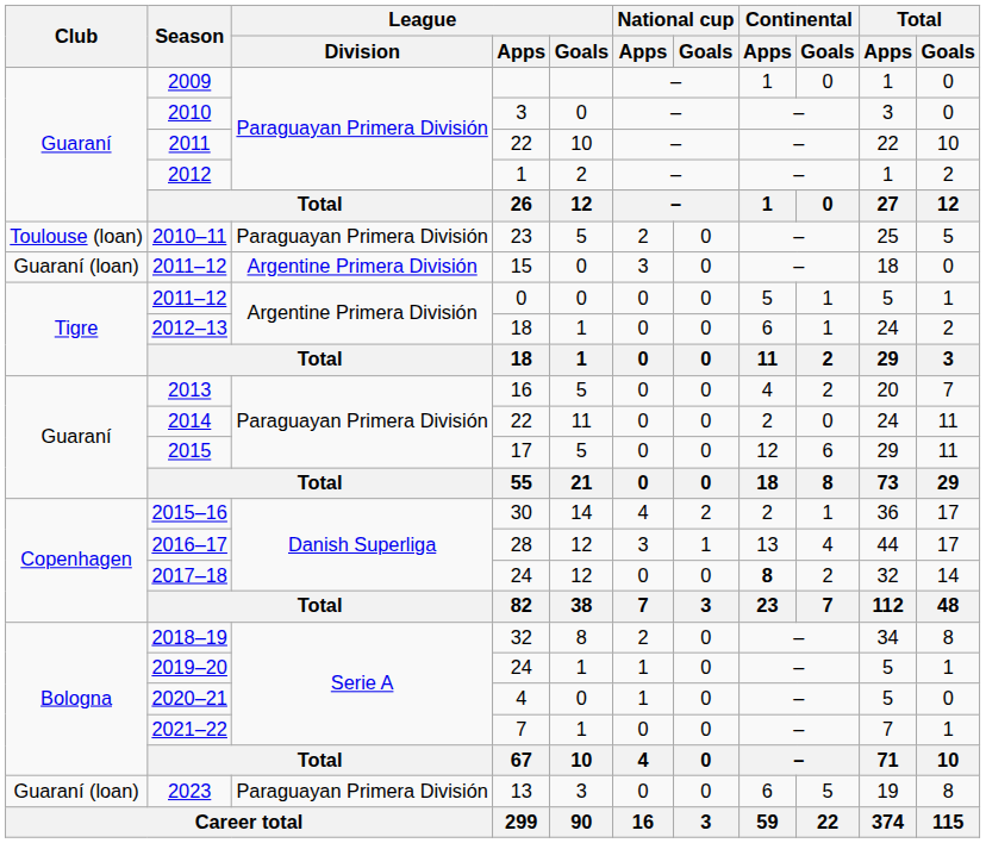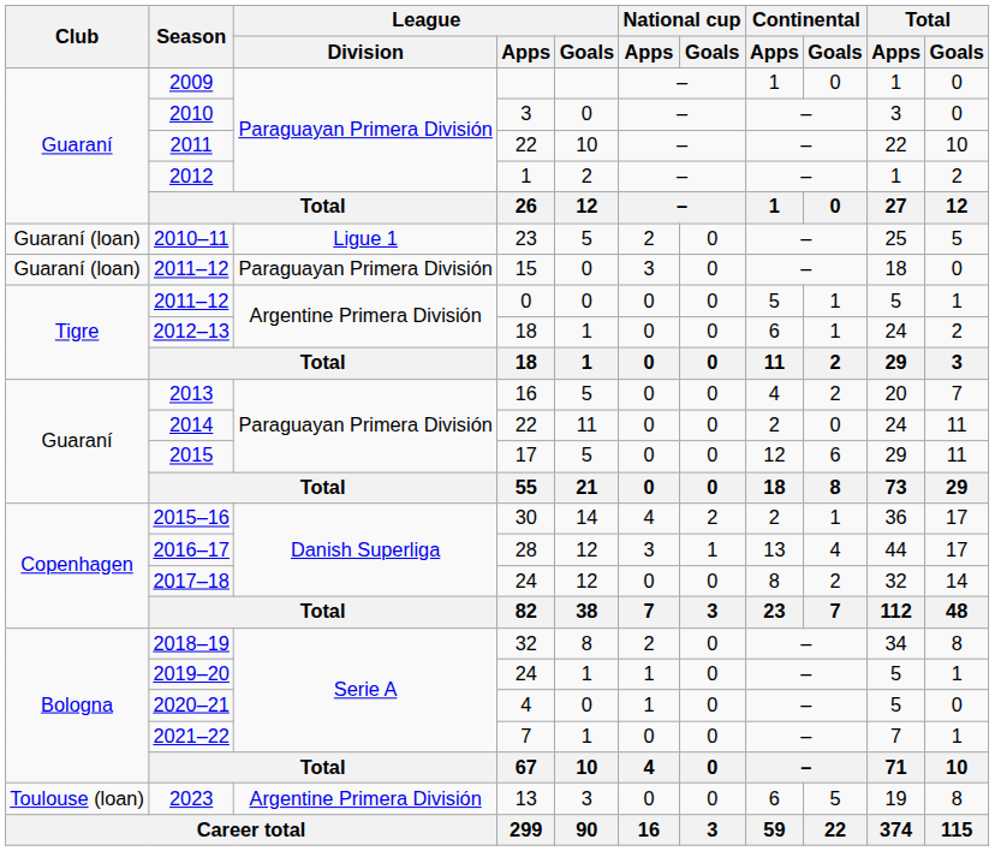 <table class="wikitable" style="text-align:center">
 <tr>
 <th rowspan="2">Club</th>
 <th rowspan="2">Season</th>
 <th colspan="3">League</th>
 <th colspan="2">National cup</th>
 <th colspan="2">Continental</th>
 <th colspan="2">Total</th>
 </tr>
 <tr>
 <th>Division</th>
 <th>Apps</th>
 <th>Goals</th>
 <th>Apps</th>
 <th>Goals</th>
 <th>Apps</th>
 <th>Goals</th>
 <th>Apps</th>
 <th>Goals</th>
 </tr>
 <tr>
 <td rowspan="5"><a href='#'>Guaraní</a></td>
 <td><a href='#'>2009</a></td>
 <td rowspan="4"><a href='#'>Paraguayan Primera División</a></td>
 <td></td>
 <td></td>
 <td colspan="2">–</td>
 <td>1</td>
 <td>0</td>
 <td>1</td>
 <td>0</td>
 </tr>
 <tr>
 <td><a href='#'>2010</a></td>
 <td>3</td>
 <td>0</td>
 <td colspan="2">–</td>
 <td colspan="2">–</td>
 <td>3</td>
 <td>0</td>
 </tr>
 <tr>
 <td><a href='#'>2011</a></td>
 <td>22</td>
 <td>10</td>
 <td colspan="2">–</td>
 <td colspan="2">–</td>
 <td>22</td>
 <td>10</td>
 </tr>
 <tr>
 <td><a href='#'>2012</a></td>
 <td>1</td>
 <td>2</td>
 <td colspan="2">–</td>
 <td colspan="2">–</td>
 <td>1</td>
 <td>2</td>
 </tr>
 <tr>
 <th colspan="2">Total</th>
 <th>26</th>
 <th>12</th>
 <th colspan="2">–</th>
 <th>1</th>
 <th>0</th>
 <th>27</th>
 <th>12</th>
 </tr>
 <tr>
-<td><a href='#'>Toulouse</a> (loan)</td>
+<td>Guaraní (loan)</td>
 <td><a href='#'>2010–11</a></td>
-<td>Paraguayan Primera División</td>
+<td><a href='#'>Ligue 1</a></td>
 <td>23</td>
 <td>5</td>
 <td>2</td>
 <td>0</td>
 <td colspan="2">–</td>
 <td>25</td>
 <td>5</td>
 </tr>
 <tr>
 <td>Guaraní (loan)</td>
 <td><a href='#'>2011–12</a></td>
-<td><a href='#'>Argentine Primera División</a></td>
+<td>Paraguayan Primera División</td>
 <td>15</td>
 <td>0</td>
 <td>3</td>
 <td>0</td>
 <td colspan="2">–</td>
 <td>18</td>
 <td>0</td>
 </tr>
 <tr>
 <td rowspan="3"><a href='#'>Tigre</a></td>
 <td><a href='#'>2011–12</a></td>
 <td rowspan="2">Argentine Primera División</td>
 <td>0</td>
 <td>0</td>
 <td>0</td>
 <td>0</td>
 <td>5</td>
 <td>1</td>
 <td>5</td>
 <td>1</td>
 </tr>
 <tr>
 <td><a href='#'>2012–13</a></td>
 <td>18</td>
 <td>1</td>
 <td>0</td>
 <td>0</td>
 <td>6</td>
 <td>1</td>
 <td>24</td>
 <td>2</td>
 </tr>
 <tr>
 <th colspan="2">Total</th>
 <th>18</th>
 <th>1</th>
 <th>0</th>
 <th>0</th>
 <th>11</th>
 <th>2</th>
 <th>29</th>
 <th>3</th>
 </tr>
 <tr>
 <td rowspan="4">Guaraní</td>
 <td><a href='#'>2013</a></td>
 <td rowspan="3">Paraguayan Primera División</td>
 <td>16</td>
 <td>5</td>
 <td>0</td>
 <td>0</td>
 <td>4</td>
 <td>2</td>
 <td>20</td>
 <td>7</td>
 </tr>
 <tr>
 <td><a href='#'>2014</a></td>
 <td>22</td>
 <td>11</td>
 <td>0</td>
 <td>0</td>
 <td>2</td>
 <td>0</td>
 <td>24</td>
 <td>11</td>
 </tr>
 <tr>
 <td><a href='#'>2015</a></td>
 <td>17</td>
 <td>5</td>
 <td>0</td>
 <td>0</td>
 <td>12</td>
 <td>6</td>
 <td>29</td>
 <td>11</td>
 </tr>
 <tr>
 <th colspan="2">Total</th>
 <th>55</th>
 <th>21</th>
 <th>0</th>
 <th>0</th>
 <th>18</th>
 <th>8</th>
 <th>73</th>
 <th>29</th>
 </tr>
 <tr>
 <td rowspan="4"><a href='#'>Copenhagen</a></td>
 <td><a href='#'>2015–16</a></td>
 <td rowspan="3"><a href='#'>Danish Superliga</a></td>
 <td>30</td>
 <td>14</td>
 <td>4</td>
 <td>2</td>
 <td>2</td>
 <td>1</td>
 <td>36</td>
 <td>17</td>
 </tr>
 <tr>
 <td><a href='#'>2016–17</a></td>
 <td>28</td>
 <td>12</td>
 <td>3</td>
 <td>1</td>
 <td>13</td>
 <td>4</td>
 <td>44</td>
 <td>17</td>
 </tr>
 <tr>
 <td><a href='#'>2017–18</a></td>
 <td>24</td>
 <td>12</td>
 <td>0</td>
 <td>0</td>
-<td><strong>8</strong></td>
+<td>8</td>
 <td>2</td>
 <td>32</td>
 <td>14</td>
 </tr>
 <tr>
 <th colspan="2">Total</th>
 <th>82</th>
 <th>38</th>
 <th>7</th>
 <th>3</th>
 <th>23</th>
 <th>7</th>
 <th>112</th>
 <th>48</th>
 </tr>
 <tr>
 <td rowspan="5"><a href='#'>Bologna</a></td>
 <td><a href='#'>2018–19</a></td>
 <td rowspan="4"><a href='#'>Serie A</a></td>
 <td>32</td>
 <td>8</td>
 <td>2</td>
 <td>0</td>
 <td colspan="2">–</td>
 <td>34</td>
 <td>8</td>
 </tr>
 <tr>
 <td><a href='#'>2019–20</a></td>
 <td>24</td>
 <td>1</td>
 <td>1</td>
 <td>0</td>
 <td colspan="2">–</td>
 <td>5</td>
 <td>1</td>
 </tr>
 <tr>
 <td><a href='#'>2020–21</a></td>
 <td>4</td>
 <td>0</td>
 <td>1</td>
 <td>0</td>
 <td colspan="2">–</td>
 <td>5</td>
 <td>0</td>
 </tr>
 <tr>
 <td><a href='#'>2021–22</a></td>
 <td>7</td>
 <td>1</td>
 <td>0</td>
 <td>0</td>
 <td colspan="2">–</td>
 <td>7</td>
 <td>1</td>
 </tr>
 <tr>
 <th colspan="2">Total</th>
 <th>67</th>
 <th>10</th>
 <th>4</th>
 <th>0</th>
 <th colspan="2">–</th>
 <th>71</th>
 <th>10</th>
 </tr>
 <tr>
-<td>Guaraní (loan)</td>
+<td><a href='#'>Toulouse</a> (loan)</td>
 <td><a href='#'>2023</a></td>
-<td>Paraguayan Primera División</td>
+<td><a href='#'>Argentine Primera División</a></td>
 <td>13</td>
 <td>3</td>
 <td>0</td>
 <td>0</td>
 <td>6</td>
 <td>5</td>
 <td>19</td>
 <td>8</td>
 </tr>
 <tr>
 <th colspan="3">Career total</th>
 <th>299</th>
 <th>90</th>
 <th>16</th>
 <th>3</th>
 <th>59</th>
 <th>22</th>
 <th>374</th>
 <th>115</th>
 </tr>
 </table>
